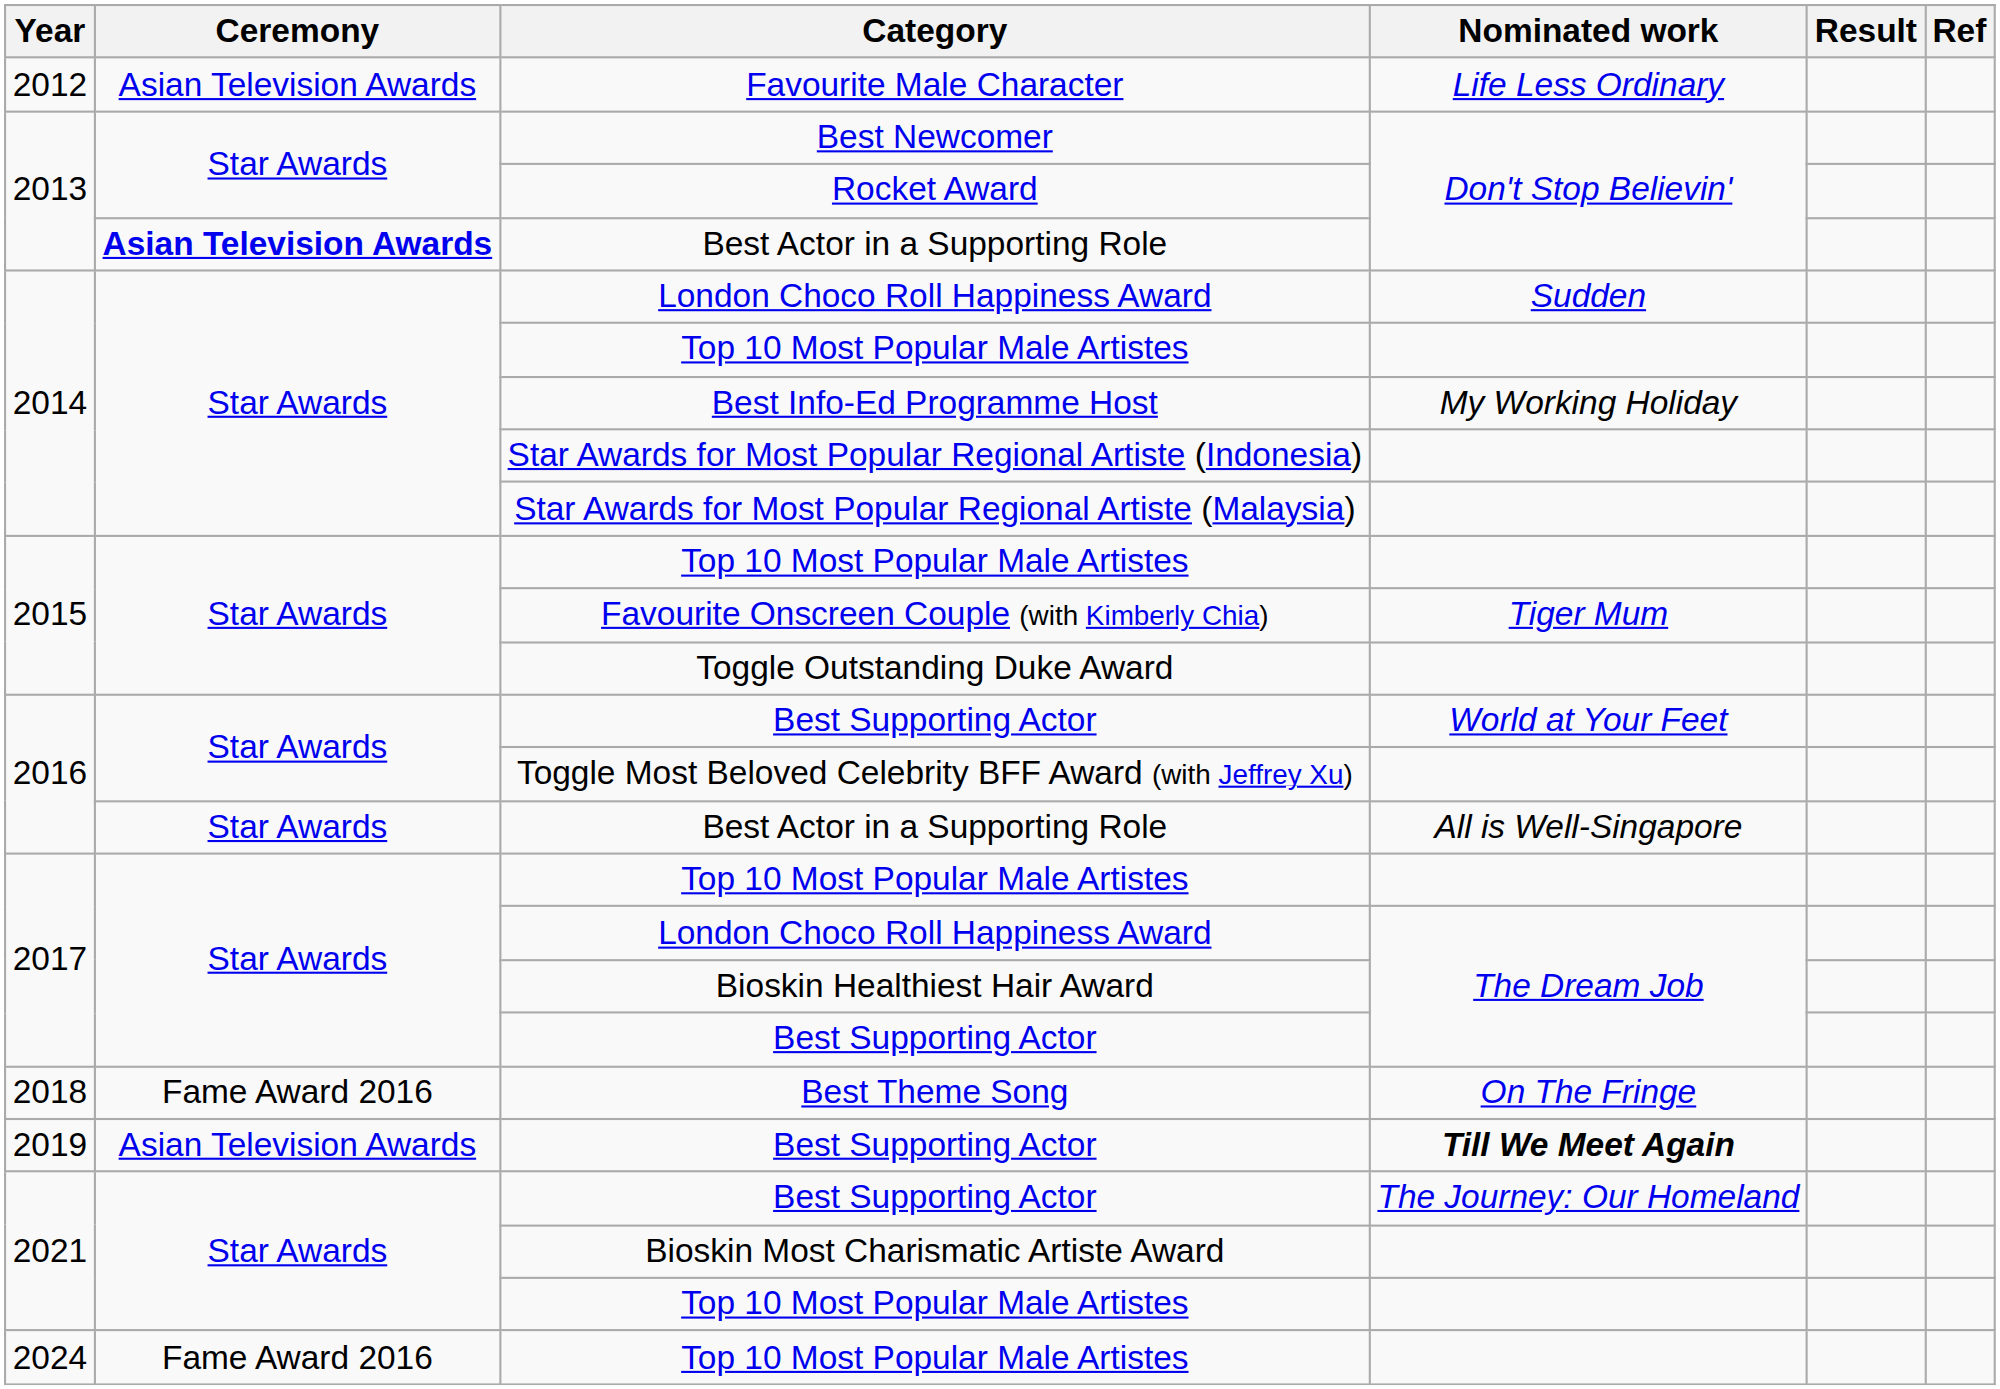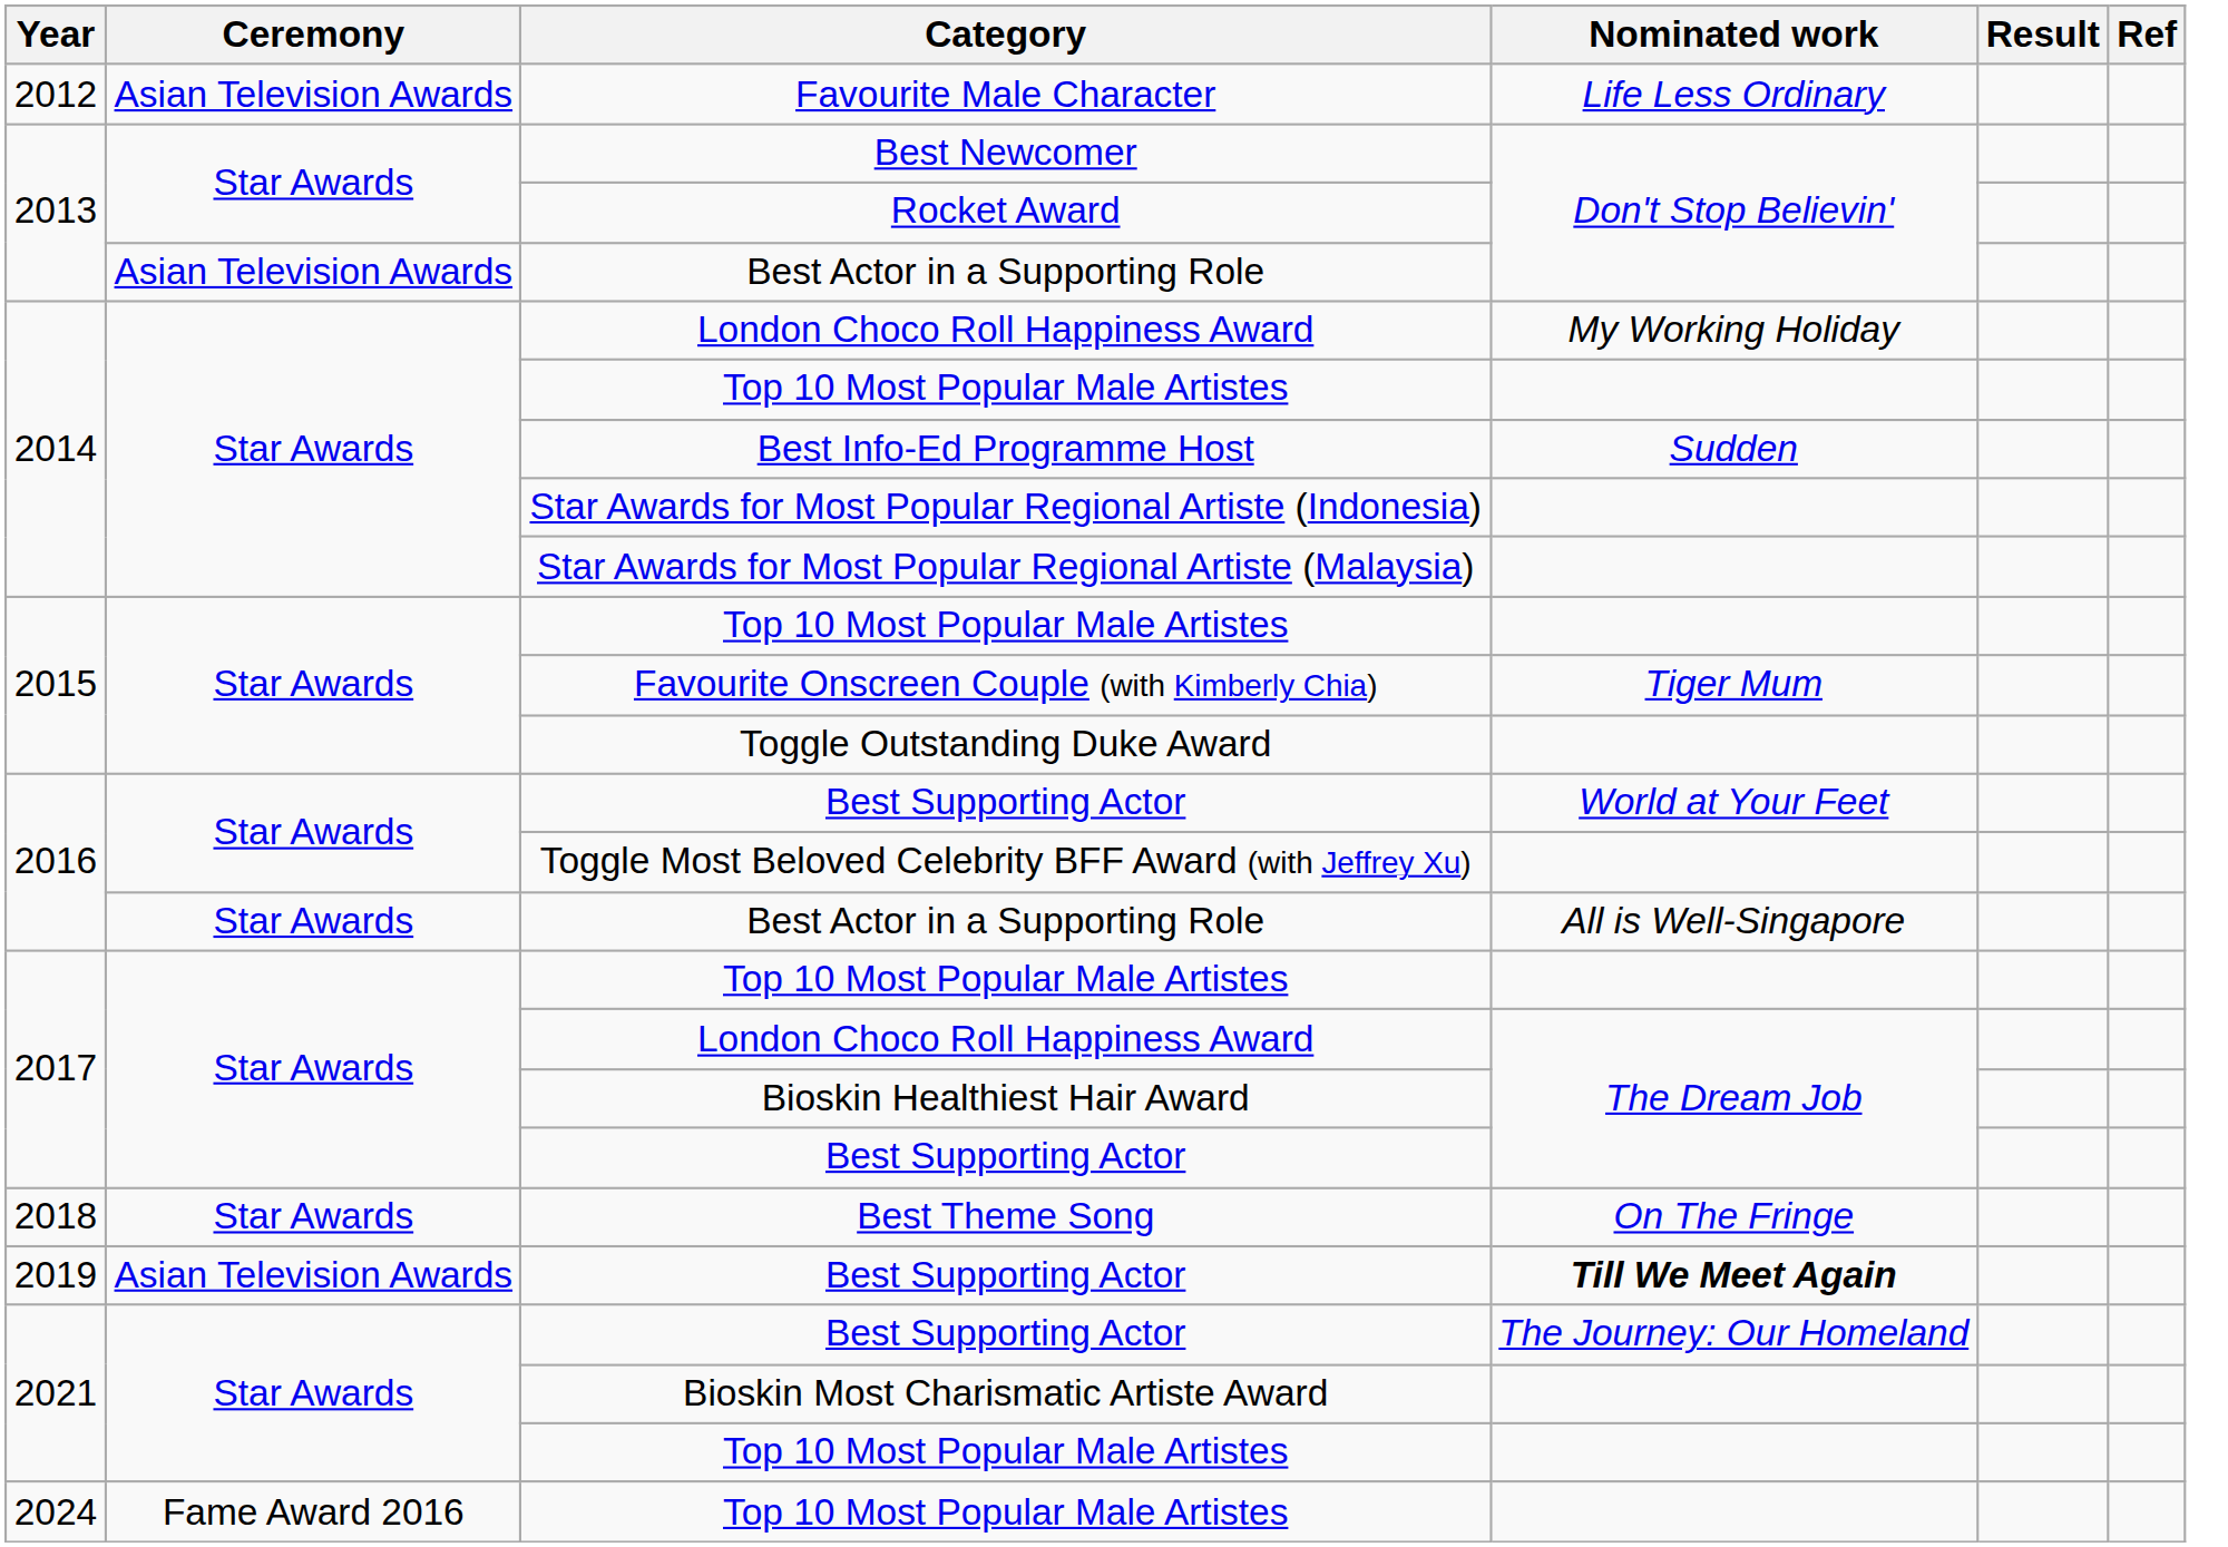 <table class="wikitable sortable" style="text-align: center;">
 <tr>
 <th>Year</th>
 <th>Ceremony</th>
 <th>Category</th>
 <th>Nominated work</th>
 <th>Result</th>
 <th class="unsortable">Ref</th>
 </tr>
 <tr>
 <td>2012</td>
 <td rowspan="1"><a href='#'>Asian Television Awards</a></td>
 <td><a href='#'>Favourite Male Character</a></td>
 <td><em><a href='#'>Life Less Ordinary</a></em> </td>
 <td></td>
 <td></td>
 </tr>
 <tr>
 <td rowspan="3">2013</td>
 <td rowspan="2"><a href='#'>Star Awards</a></td>
 <td><a href='#'>Best Newcomer</a></td>
 <td rowspan="3"><em><a href='#'>Don't Stop Believin'</a></em> </td>
 <td></td>
 <td></td>
 </tr>
 <tr>
 <td><a href='#'>Rocket Award</a></td>
 <td></td>
 <td></td>
 </tr>
 <tr>
-<td rowspan="1"><strong><a href='#'>Asian Television Awards</a></strong></td>
+<td rowspan="1"><a href='#'>Asian Television Awards</a></td>
 <td>Best Actor in a Supporting Role</td>
 <td></td>
 <td></td>
 </tr>
 <tr>
 <td rowspan ="5">2014</td>
 <td rowspan ="5"><a href='#'>Star Awards</a></td>
 <td><a href='#'>London Choco Roll Happiness Award</a></td>
-<td><em><a href='#'>Sudden</a></em> </td>
+<td><em>My Working Holiday</em></td>
 <td></td>
 <td></td>
 </tr>
 <tr>
 <td><a href='#'>Top 10 Most Popular Male Artistes</a></td>
 <td></td>
 <td></td>
 <td></td>
 </tr>
 <tr>
 <td><a href='#'>Best Info-Ed Programme Host</a></td>
-<td><em>My Working Holiday</em></td>
+<td><em><a href='#'>Sudden</a></em> </td>
 <td></td>
 <td></td>
 </tr>
 <tr>
 <td><a href='#'>Star Awards for Most Popular Regional Artiste</a> (<a href='#'>Indonesia</a>)</td>
 <td></td>
 <td></td>
 <td></td>
 </tr>
 <tr>
 <td><a href='#'>Star Awards for Most Popular Regional Artiste</a> (<a href='#'>Malaysia</a>)</td>
 <td></td>
 <td></td>
 <td></td>
 </tr>
 <tr>
 <td rowspan ="3">2015</td>
 <td rowspan ="3"><a href='#'>Star Awards</a></td>
 <td><a href='#'>Top 10 Most Popular Male Artistes</a></td>
 <td></td>
 <td></td>
 <td></td>
 </tr>
 <tr>
 <td><a href='#'>Favourite Onscreen Couple</a> <small>(with <a href='#'>Kimberly Chia</a>)</small></td>
 <td><em><a href='#'>Tiger Mum</a></em> </td>
 <td></td>
 <td></td>
 </tr>
 <tr>
 <td>Toggle Outstanding Duke Award</td>
 <td></td>
 <td></td>
 <td></td>
 </tr>
 <tr>
 <td rowspan ="3">2016</td>
 <td rowspan ="2"><a href='#'>Star Awards</a></td>
 <td><a href='#'>Best Supporting Actor</a></td>
 <td><em><a href='#'>World at Your Feet</a></em> </td>
 <td></td>
 <td></td>
 </tr>
 <tr>
 <td>Toggle Most Beloved Celebrity BFF Award <small>(with <a href='#'>Jeffrey Xu</a>)</small></td>
 <td></td>
 <td></td>
 <td></td>
 </tr>
 <tr>
 <td><a href='#'>Star Awards</a></td>
 <td>Best Actor in a Supporting Role</td>
 <td><em>All is Well-Singapore</em> </td>
 <td></td>
 <td></td>
 </tr>
 <tr>
 <td rowspan="4">2017</td>
 <td rowspan="4"><a href='#'>Star Awards</a></td>
 <td><a href='#'>Top 10 Most Popular Male Artistes</a></td>
 <td></td>
 <td></td>
 <td></td>
 </tr>
 <tr>
 <td><a href='#'>London Choco Roll Happiness Award</a></td>
 <td rowspan="3"><em><a href='#'>The Dream Job</a></em> </td>
 <td></td>
 <td></td>
 </tr>
 <tr>
 <td>Bioskin Healthiest Hair Award</td>
 <td></td>
 <td></td>
 </tr>
 <tr>
 <td><a href='#'>Best Supporting Actor</a></td>
 <td></td>
 <td></td>
 </tr>
 <tr>
 <td>2018</td>
-<td>Fame Award 2016</td>
+<td><a href='#'>Star Awards</a></td>
 <td><a href='#'>Best Theme Song</a></td>
 <td><em><a href='#'>On The Fringe</a></em> </td>
 <td></td>
 <td></td>
 </tr>
 <tr>
 <td>2019</td>
 <td rowspan="1"><a href='#'>Asian Television Awards</a></td>
 <td><a href='#'>Best Supporting Actor</a></td>
 <td><strong><em>Till We Meet Again</em> </strong></td>
 <td></td>
 <td></td>
 </tr>
 <tr>
 <td rowspan="3">2021</td>
 <td rowspan="3"><a href='#'>Star Awards</a></td>
 <td><a href='#'>Best Supporting Actor</a></td>
 <td><em><a href='#'>The Journey: Our Homeland</a></em> </td>
 <td></td>
 <td></td>
 </tr>
 <tr>
 <td>Bioskin Most Charismatic Artiste Award</td>
 <td></td>
 <td></td>
 <td></td>
 </tr>
 <tr>
 <td><a href='#'>Top 10 Most Popular Male Artistes</a></td>
 <td></td>
 <td></td>
 <td></td>
 </tr>
 <tr>
 <td>2024</td>
 <td>Fame Award 2016</td>
 <td><a href='#'>Top 10 Most Popular Male Artistes</a></td>
 <td></td>
 <td></td>
 <td></td>
 </tr>
 </table>
